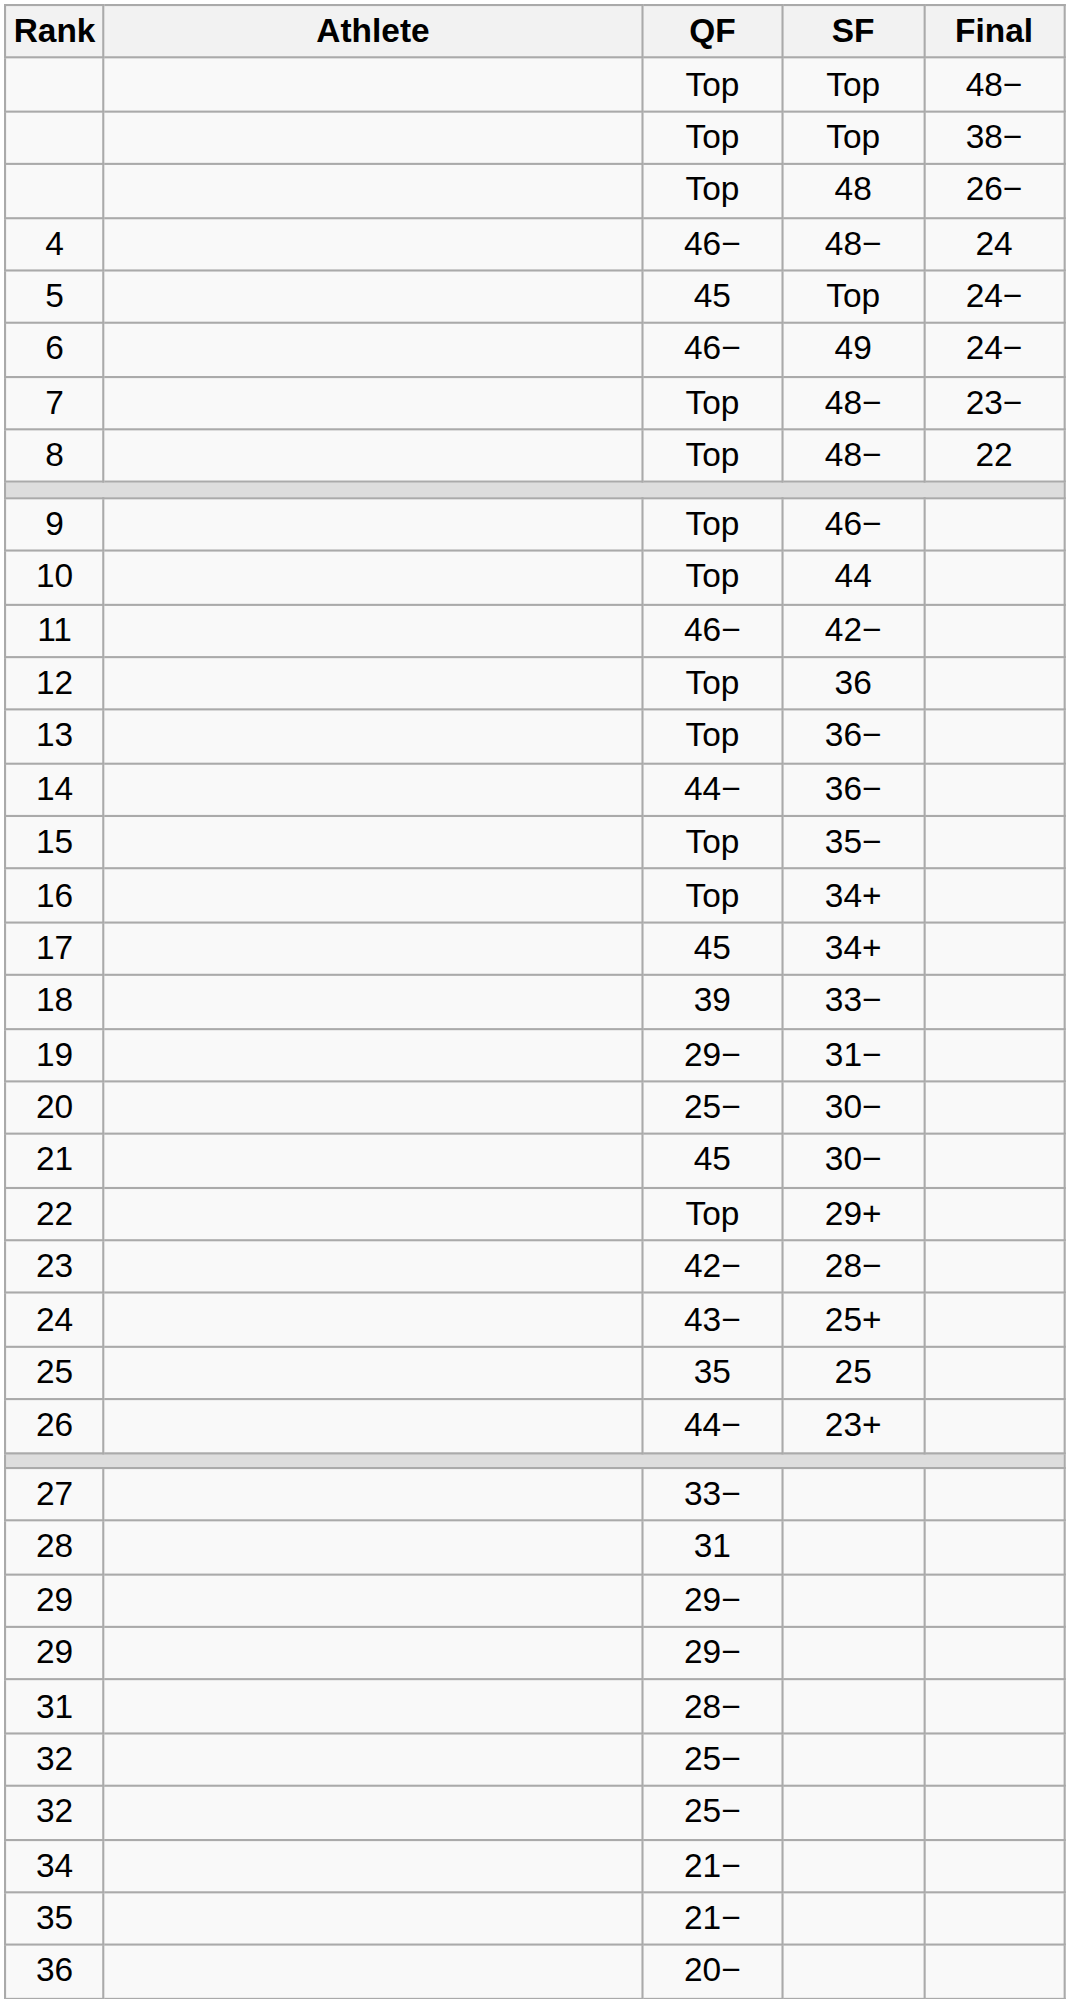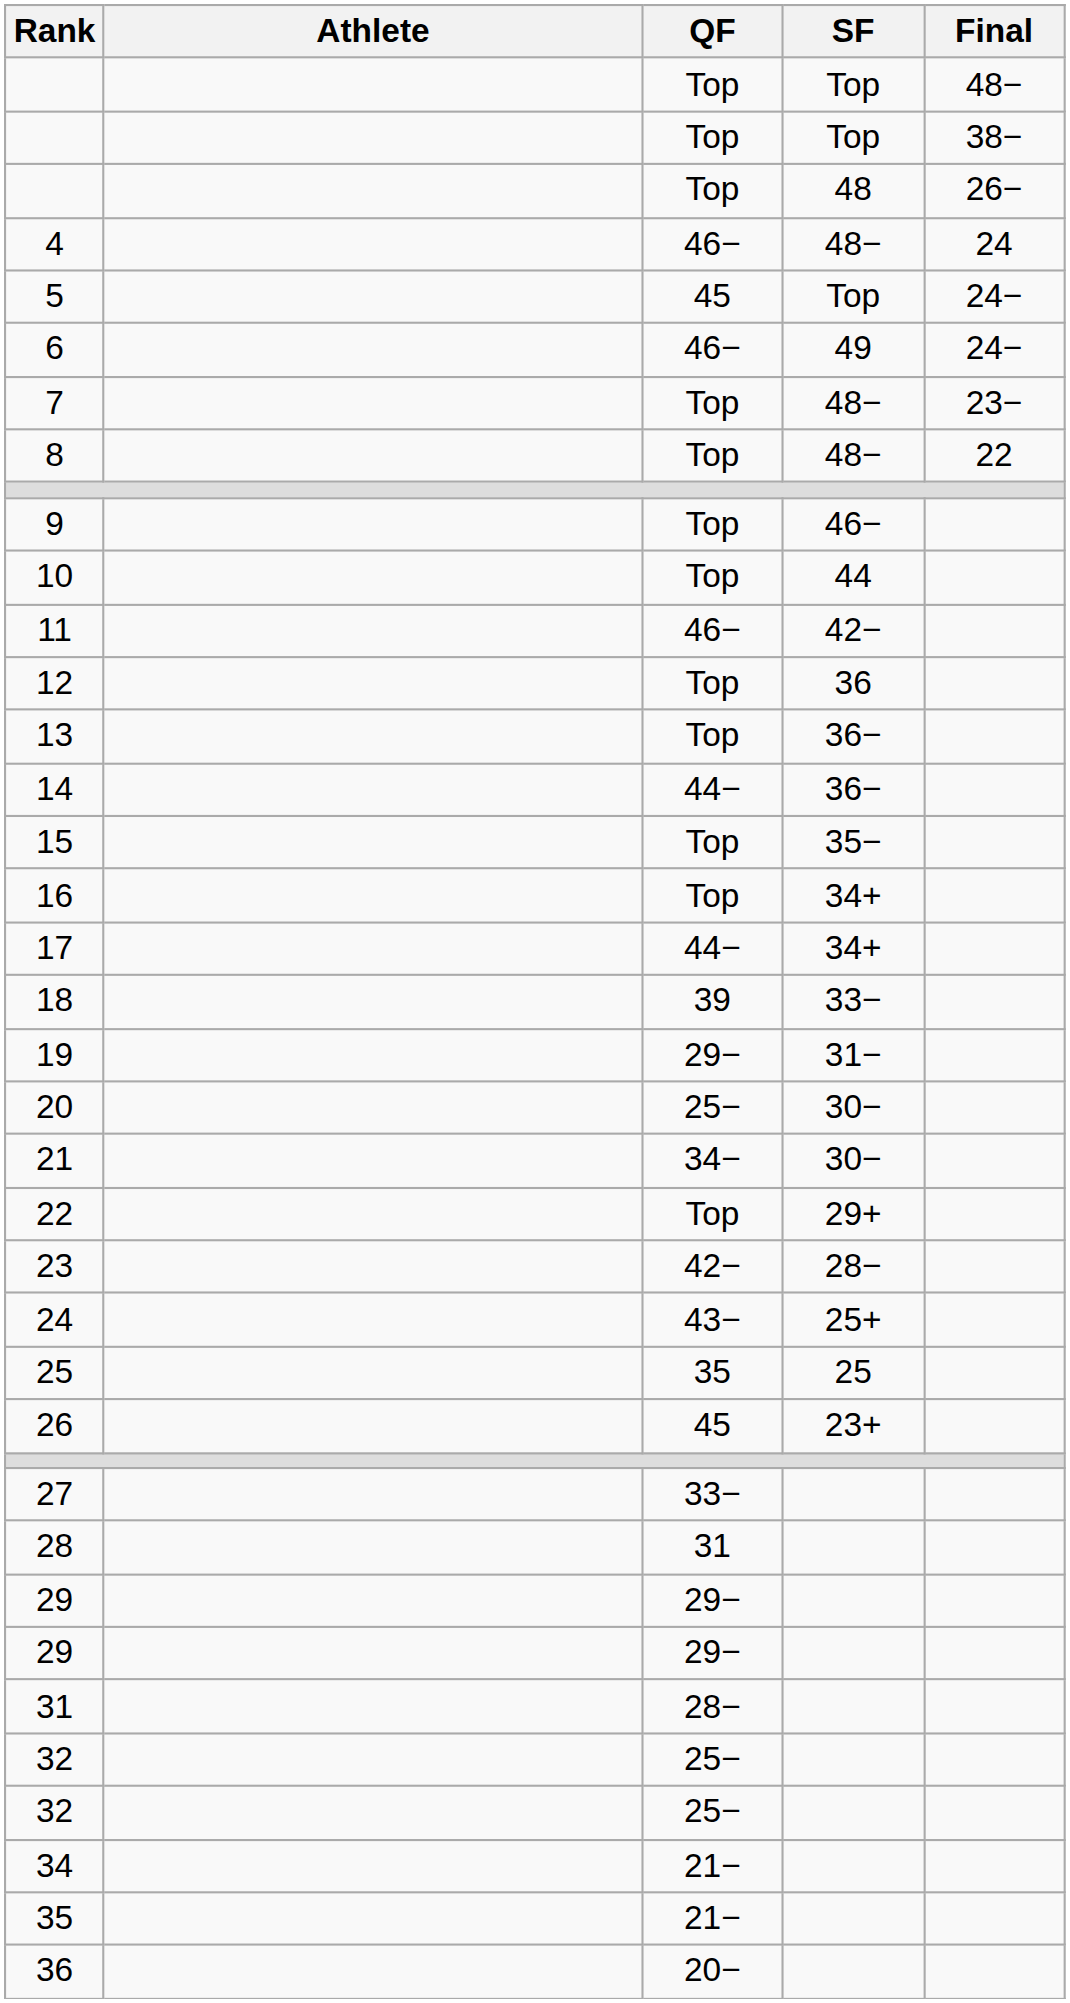 <table class=wikitable style="text-align:center">
 <tr>
 <th width=40>Rank</th>
 <th width=250>Athlete</th>
 <th width=60>QF</th>
 <th width=60>SF</th>
 <th width=60>Final</th>
 </tr>
 <tr>
 <td></td>
 <td align=left></td>
 <td>Top</td>
 <td>Top</td>
 <td>48−</td>
 </tr>
 <tr>
 <td></td>
 <td align=left></td>
 <td>Top</td>
 <td>Top</td>
 <td>38−</td>
 </tr>
 <tr>
 <td></td>
 <td align=left></td>
 <td>Top</td>
 <td>48</td>
 <td>26−</td>
 </tr>
 <tr>
 <td>4</td>
 <td align=left></td>
 <td>46−</td>
 <td>48−</td>
 <td>24</td>
 </tr>
 <tr>
 <td>5</td>
 <td align=left></td>
 <td>45</td>
 <td>Top</td>
 <td>24−</td>
 </tr>
 <tr>
 <td>6</td>
 <td align=left></td>
 <td>46−</td>
 <td>49</td>
 <td>24−</td>
 </tr>
 <tr>
 <td>7</td>
 <td align=left></td>
 <td>Top</td>
 <td>48−</td>
 <td>23−</td>
 </tr>
 <tr>
 <td>8</td>
 <td align=left></td>
 <td>Top</td>
 <td>48−</td>
 <td>22</td>
 </tr>
 <tr bgcolor=#DDDDDD>
 <td colspan=5></td>
 </tr>
 <tr>
 <td>9</td>
 <td align=left></td>
 <td>Top</td>
 <td>46−</td>
 <td></td>
 </tr>
 <tr>
 <td>10</td>
 <td align=left></td>
 <td>Top</td>
 <td>44</td>
 <td></td>
 </tr>
 <tr>
 <td>11</td>
 <td align=left></td>
 <td>46−</td>
 <td>42−</td>
 <td></td>
 </tr>
 <tr>
 <td>12</td>
 <td align=left></td>
 <td>Top</td>
 <td>36</td>
 <td></td>
 </tr>
 <tr>
 <td>13</td>
 <td align=left></td>
 <td>Top</td>
 <td>36−</td>
 <td></td>
 </tr>
 <tr>
 <td>14</td>
 <td align=left></td>
 <td>44−</td>
 <td>36−</td>
 <td></td>
 </tr>
 <tr>
 <td>15</td>
 <td align=left></td>
 <td>Top</td>
 <td>35−</td>
 <td></td>
 </tr>
 <tr>
 <td>16</td>
 <td align=left></td>
 <td>Top</td>
 <td>34+</td>
 <td></td>
 </tr>
 <tr>
 <td>17</td>
 <td align=left></td>
-<td>45</td>
+<td>44−</td>
 <td>34+</td>
 <td></td>
 </tr>
 <tr>
 <td>18</td>
 <td align=left></td>
 <td>39</td>
 <td>33−</td>
 <td></td>
 </tr>
 <tr>
 <td>19</td>
 <td align=left></td>
 <td>29−</td>
 <td>31−</td>
 <td></td>
 </tr>
 <tr>
 <td>20</td>
 <td align=left></td>
 <td>25−</td>
 <td>30−</td>
 <td></td>
 </tr>
 <tr>
 <td>21</td>
 <td align=left></td>
-<td>45</td>
+<td>34−</td>
 <td>30−</td>
 <td></td>
 </tr>
 <tr>
 <td>22</td>
 <td align=left></td>
 <td>Top</td>
 <td>29+</td>
 <td></td>
 </tr>
 <tr>
 <td>23</td>
 <td align=left></td>
 <td>42−</td>
 <td>28−</td>
 <td></td>
 </tr>
 <tr>
 <td>24</td>
 <td align=left></td>
 <td>43−</td>
 <td>25+</td>
 <td></td>
 </tr>
 <tr>
 <td>25</td>
 <td align=left></td>
 <td>35</td>
 <td>25</td>
 <td></td>
 </tr>
 <tr>
 <td>26</td>
 <td align=left></td>
-<td>44−</td>
+<td>45</td>
 <td>23+</td>
 <td></td>
 </tr>
 <tr bgcolor=#DDDDDD>
 <td colspan=5></td>
 </tr>
 <tr>
 <td>27</td>
 <td align=left></td>
 <td>33−</td>
 <td></td>
 <td></td>
 </tr>
 <tr>
 <td>28</td>
 <td align=left></td>
 <td>31</td>
 <td></td>
 <td></td>
 </tr>
 <tr>
 <td>29</td>
 <td align=left></td>
 <td>29−</td>
 <td></td>
 <td></td>
 </tr>
 <tr>
 <td>29</td>
 <td align=left></td>
 <td>29−</td>
 <td></td>
 <td></td>
 </tr>
 <tr>
 <td>31</td>
 <td align=left></td>
 <td>28−</td>
 <td></td>
 <td></td>
 </tr>
 <tr>
 <td>32</td>
 <td align=left></td>
 <td>25−</td>
 <td></td>
 <td></td>
 </tr>
 <tr>
 <td>32</td>
 <td align=left></td>
 <td>25−</td>
 <td></td>
 <td></td>
 </tr>
 <tr>
 <td>34</td>
 <td align=left></td>
 <td>21−</td>
 <td></td>
 <td></td>
 </tr>
 <tr>
 <td>35</td>
 <td align=left></td>
 <td>21−</td>
 <td></td>
 <td></td>
 </tr>
 <tr>
 <td>36</td>
 <td align=left></td>
 <td>20−</td>
 <td></td>
 <td></td>
 </tr>
 </table>
